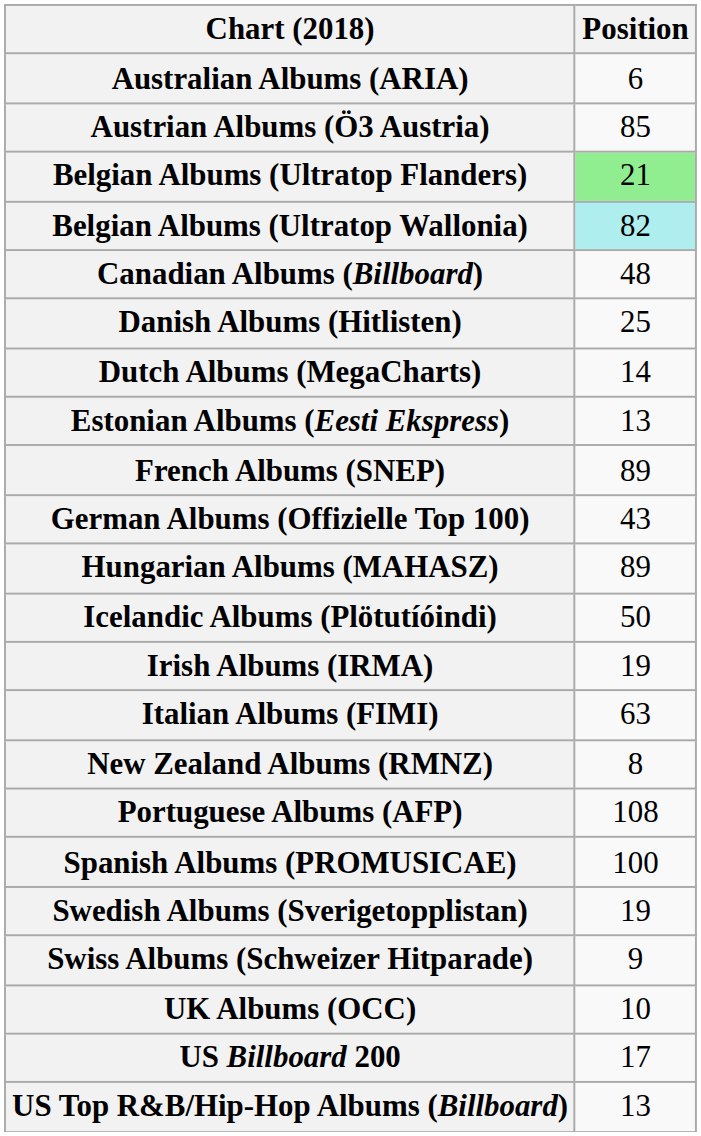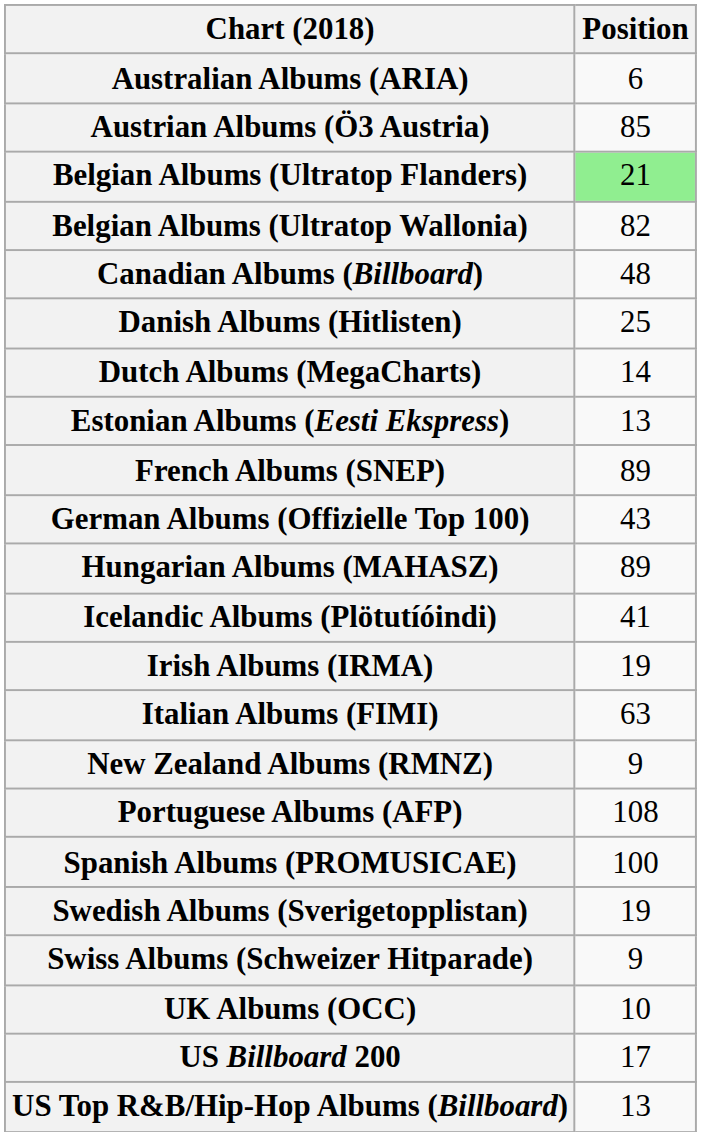 <table class="wikitable sortable plainrowheaders" style="text-align:center">
 <tr>
 <th scope="col">Chart (2018)</th>
 <th scope="col">Position</th>
 </tr>
 <tr>
 <th scope="row">Australian Albums (ARIA)</th>
 <td>6</td>
 </tr>
 <tr>
 <th scope="row">Austrian Albums (Ö3 Austria)</th>
 <td>85</td>
 </tr>
 <tr>
 <th scope="row">Belgian Albums (Ultratop Flanders)</th>
 <td style="background: lightgreen;">21</td>
 </tr>
 <tr>
 <th scope="row">Belgian Albums (Ultratop Wallonia)</th>
-<td style="background: paleturquoise;">82</td>
+<td>82</td>
 </tr>
 <tr>
 <th scope="row">Canadian Albums (<em>Billboard</em>)</th>
 <td>48</td>
 </tr>
 <tr>
 <th scope="row">Danish Albums (Hitlisten)</th>
 <td>25</td>
 </tr>
 <tr>
 <th scope="row">Dutch Albums (MegaCharts)</th>
 <td>14</td>
 </tr>
 <tr>
 <th scope="row">Estonian Albums (<em>Eesti Ekspress</em>)</th>
 <td>13</td>
 </tr>
 <tr>
 <th scope="row">French Albums (SNEP)</th>
 <td>89</td>
 </tr>
 <tr>
 <th scope="row">German Albums (Offizielle Top 100)</th>
 <td>43</td>
 </tr>
 <tr>
 <th scope="row">Hungarian Albums (MAHASZ)</th>
 <td>89</td>
 </tr>
 <tr>
 <th scope="row">Icelandic Albums (Plötutíóindi)</th>
-<td>50</td>
+<td>41</td>
 </tr>
 <tr>
 <th scope="row">Irish Albums (IRMA)</th>
 <td>19</td>
 </tr>
 <tr>
 <th scope="row">Italian Albums (FIMI)</th>
 <td>63</td>
 </tr>
 <tr>
 <th scope="row">New Zealand Albums (RMNZ)</th>
-<td>8</td>
+<td>9</td>
 </tr>
 <tr>
 <th scope="row">Portuguese Albums (AFP)</th>
 <td>108</td>
 </tr>
 <tr>
 <th scope="row">Spanish Albums (PROMUSICAE)</th>
 <td>100</td>
 </tr>
 <tr>
 <th scope="row">Swedish Albums (Sverigetopplistan)</th>
 <td>19</td>
 </tr>
 <tr>
 <th scope="row">Swiss Albums (Schweizer Hitparade)</th>
 <td>9</td>
 </tr>
 <tr>
 <th scope="row">UK Albums (OCC)</th>
 <td>10</td>
 </tr>
 <tr>
 <th scope="row">US <em>Billboard</em> 200</th>
 <td>17</td>
 </tr>
 <tr>
 <th scope="row">US Top R&B/Hip-Hop Albums (<em>Billboard</em>)</th>
 <td>13</td>
 </tr>
 </table>
